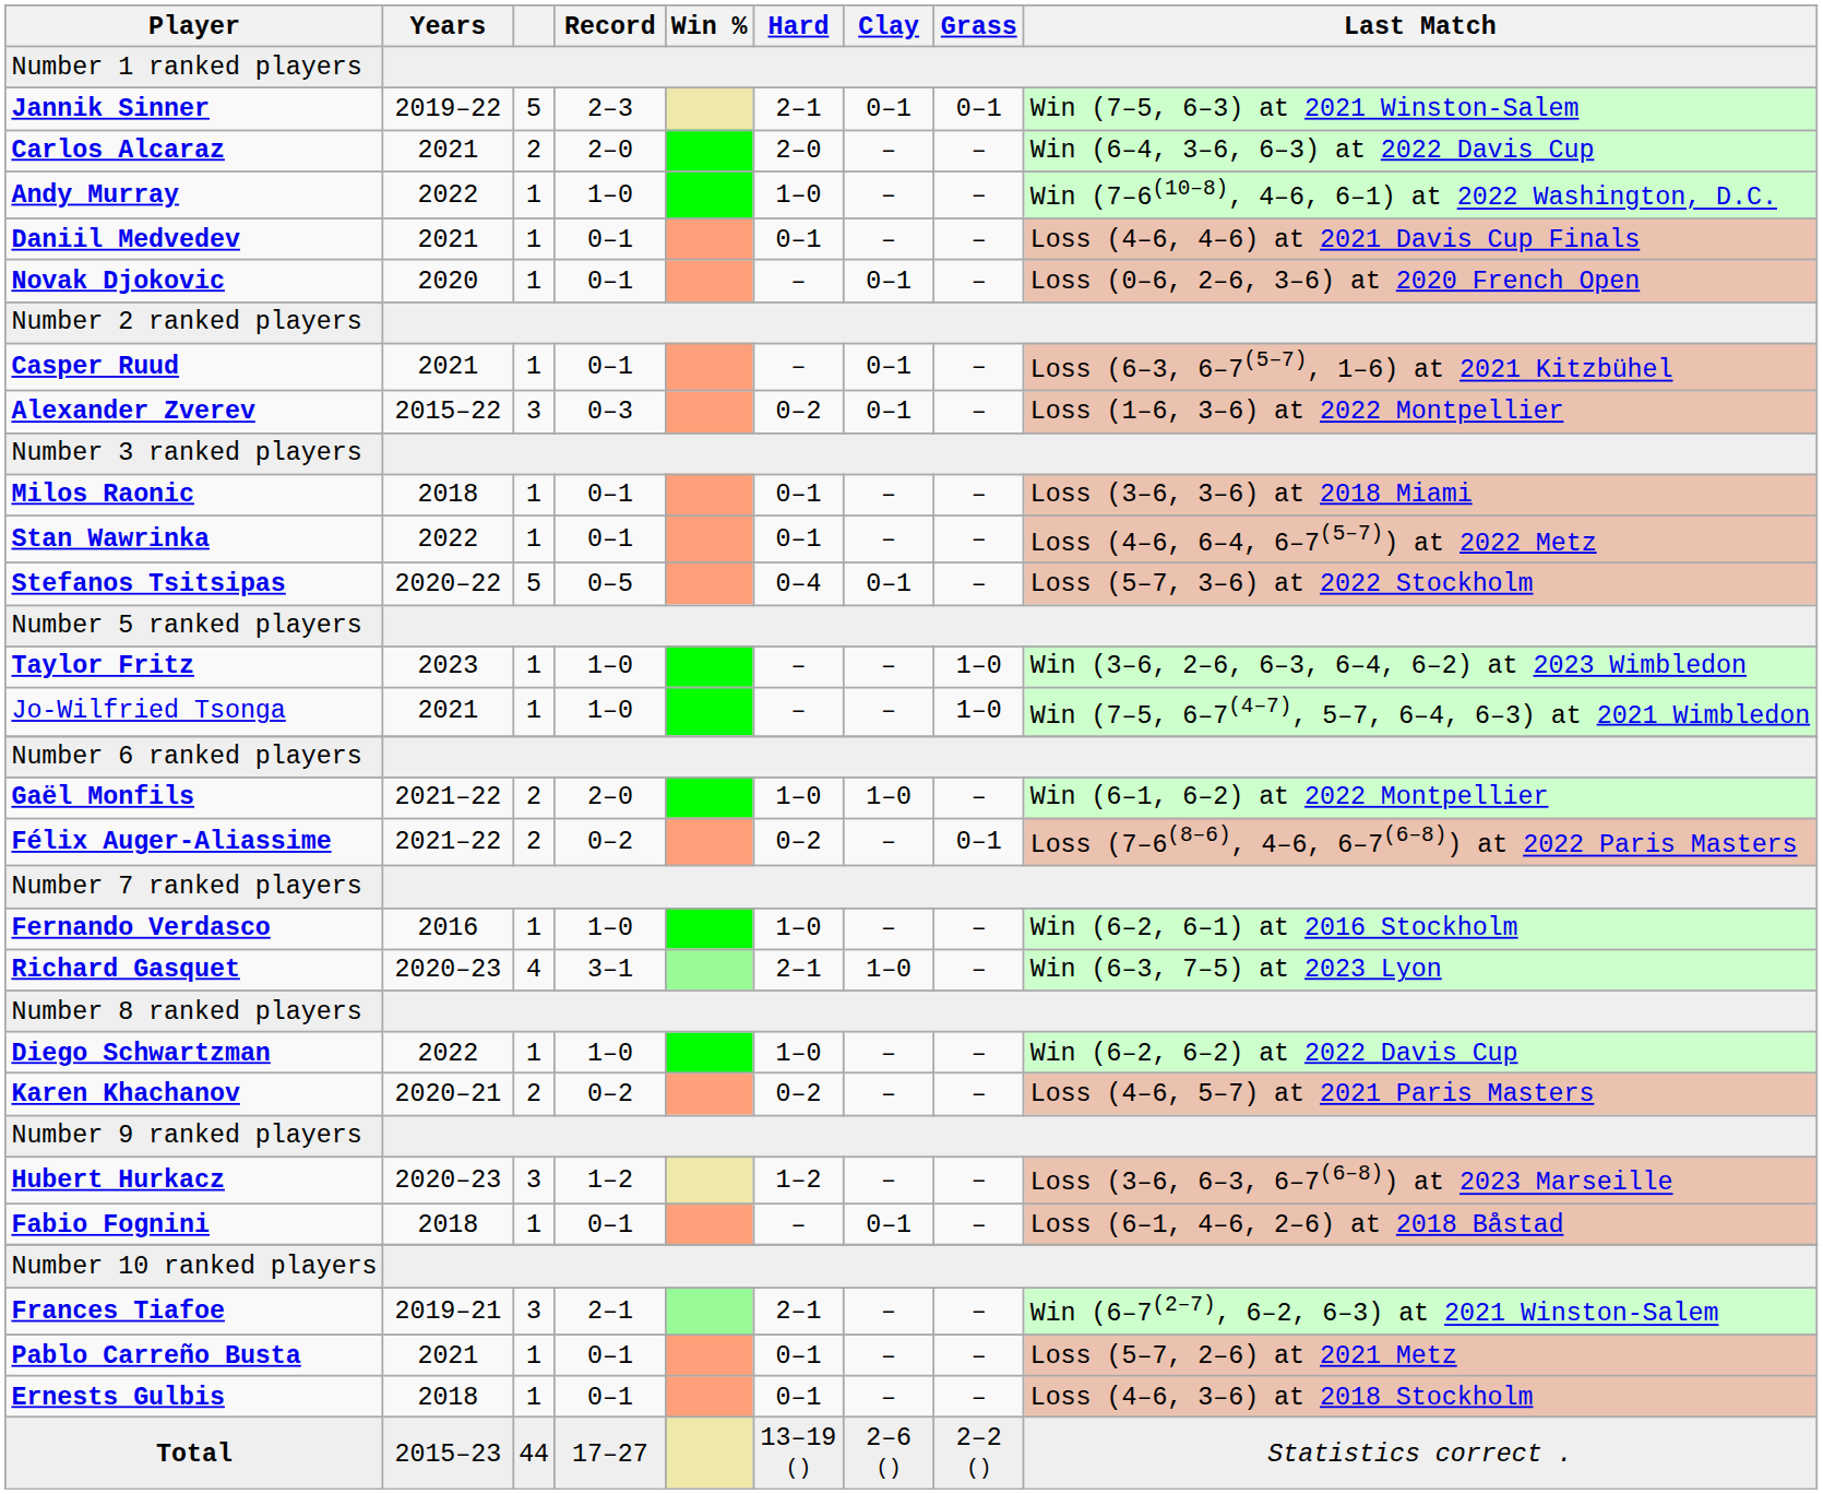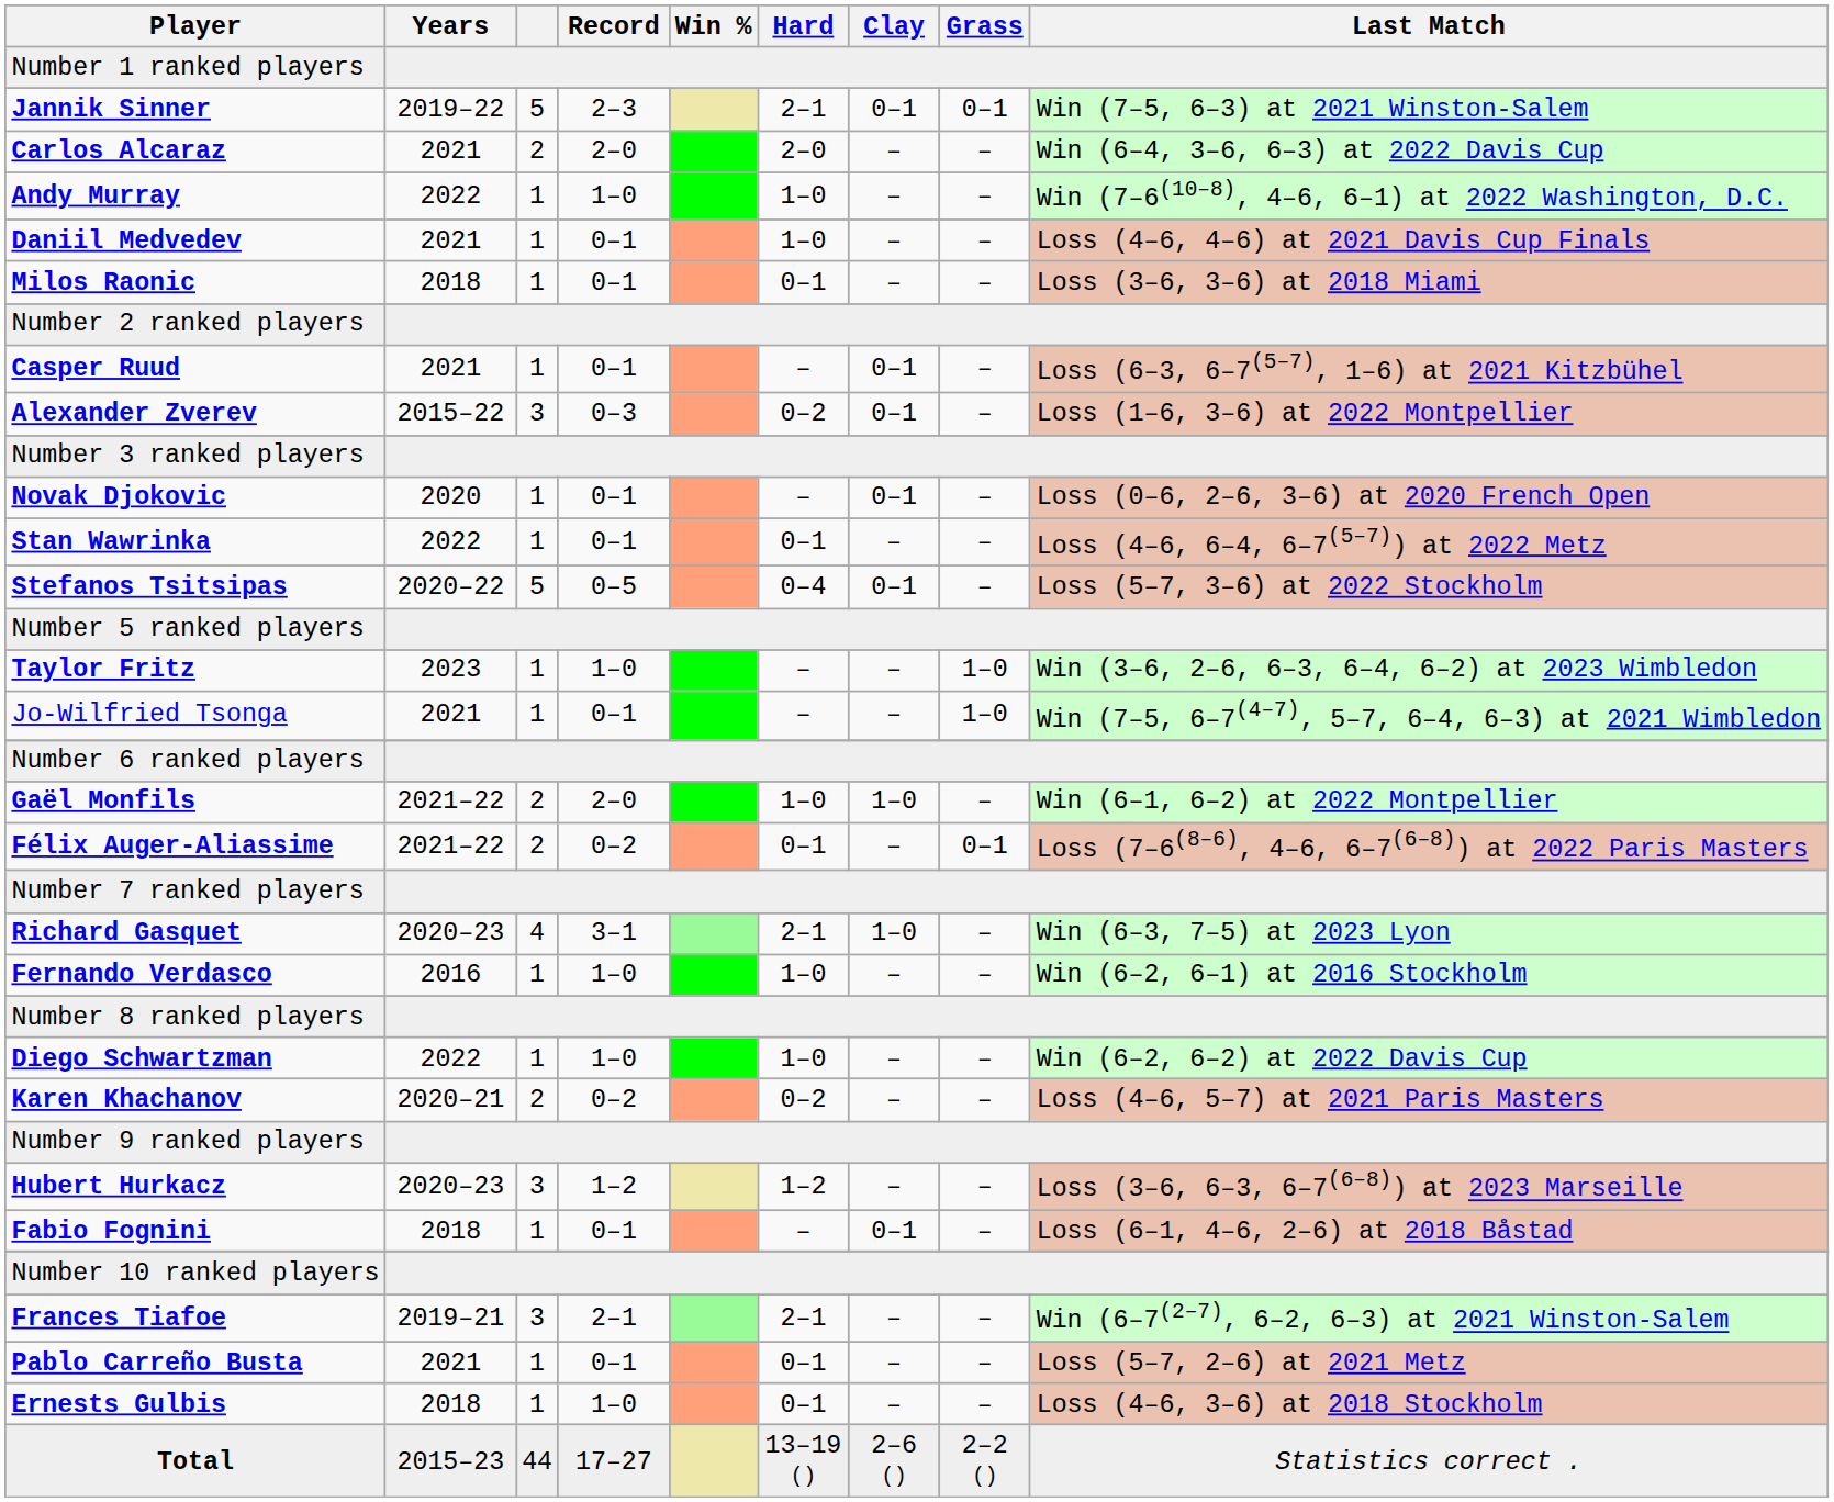 <table class="wikitable sortable nowrap" style="text-align:center">
 <tr>
 <th>Player</th>
 <th width="60">Years</th>
 <th></th>
 <th width="50" data-sort-type="number">Record</th>
 <th>Win %</th>
 <th width="40"><a href='#'>Hard</a></th>
 <th width="40"><a href='#'>Clay</a></th>
 <th width="40"><a href='#'>Grass</a></th>
 <th>Last Match</th>
 </tr>
 <tr style="background:#EFEFEF" class="sortbottom">
 <td align=left>Number 1 ranked players</td>
 <td colspan=8></td>
 </tr>
 <tr>
 <td align=left> <strong><a href='#'>Jannik Sinner</a></strong></td>
 <td>2019–22</td>
 <td>5</td>
 <td>2–3</td>
 <td bgcolor=eee8aa></td>
 <td>2–1</td>
 <td>0–1</td>
 <td>0–1</td>
 <td bgcolor=ccffcc align=left>Win (7–5, 6–3) at <a href='#'>2021 Winston-Salem</a></td>
 </tr>
 <tr>
 <td align=left> <strong><a href='#'>Carlos Alcaraz</a></strong></td>
 <td>2021</td>
 <td>2</td>
 <td>2–0</td>
 <td bgcolor=lime></td>
 <td>2–0</td>
 <td>–</td>
 <td>–</td>
 <td bgcolor=ccffcc align=left>Win (6–4, 3–6, 6–3) at <a href='#'>2022 Davis Cup</a></td>
 </tr>
 <tr>
 <td align=left> <strong><a href='#'>Andy Murray</a></strong></td>
 <td>2022</td>
 <td>1</td>
 <td>1–0</td>
 <td bgcolor=lime></td>
 <td>1–0</td>
 <td>–</td>
 <td>–</td>
 <td bgcolor=ccffcc align=left>Win (7–6<sup>(10–8)</sup>, 4–6, 6–1) at <a href='#'>2022 Washington, D.C.</a></td>
 </tr>
 <tr>
 <td align=left> <strong><a href='#'>Daniil Medvedev</a></strong></td>
 <td>2021</td>
 <td>1</td>
 <td>0–1</td>
 <td bgcolor=ffa07a></td>
-<td>0–1</td>
+<td>1–0</td>
 <td>–</td>
 <td>–</td>
 <td bgcolor=EBC2AF align=left>Loss (4–6, 4–6) at <a href='#'>2021 Davis Cup Finals</a></td>
 </tr>
 <tr>
-<td align=left> <strong><a href='#'>Novak Djokovic</a></strong></td>
-<td>2020</td>
+<td align=left> <strong><a href='#'>Milos Raonic</a></strong></td>
+<td>2018</td>
 <td>1</td>
 <td>0–1</td>
 <td bgcolor=ffa07a></td>
-<td>–</td>
 <td>0–1</td>
 <td>–</td>
-<td bgcolor=EBC2AF align=left>Loss (0–6, 2–6, 3–6) at <a href='#'>2020 French Open</a></td>
+<td>–</td>
+<td bgcolor=EBC2AF align=left>Loss (3–6, 3–6) at <a href='#'>2018 Miami</a></td>
 </tr>
 <tr style="background:#EFEFEF" class="sortbottom">
 <td align=left>Number 2 ranked players</td>
 <td colspan=8></td>
 </tr>
 <tr>
 <td align=left> <strong><a href='#'>Casper Ruud</a></strong></td>
 <td>2021</td>
 <td>1</td>
 <td>0–1</td>
 <td bgcolor=ffa07a></td>
 <td>–</td>
 <td>0–1</td>
 <td>–</td>
 <td bgcolor=EBC2AF align=left>Loss (6–3, 6–7<sup>(5–7)</sup>, 1–6) at <a href='#'>2021 Kitzbühel</a></td>
 </tr>
 <tr>
 <td align=left> <strong><a href='#'>Alexander Zverev</a></strong></td>
 <td>2015–22</td>
 <td>3</td>
 <td>0–3</td>
 <td bgcolor=ffa07a></td>
 <td>0–2</td>
 <td>0–1</td>
 <td>–</td>
 <td bgcolor=EBC2AF align=left>Loss (1–6, 3–6) at <a href='#'>2022 Montpellier</a></td>
 </tr>
 <tr style="background:#EFEFEF" class="sortbottom">
 <td align=left>Number 3 ranked players</td>
 <td colspan=8></td>
 </tr>
 <tr>
-<td align=left> <strong><a href='#'>Milos Raonic</a></strong></td>
-<td>2018</td>
+<td align=left> <strong><a href='#'>Novak Djokovic</a></strong></td>
+<td>2020</td>
 <td>1</td>
 <td>0–1</td>
 <td bgcolor=ffa07a></td>
+<td>–</td>
 <td>0–1</td>
 <td>–</td>
-<td>–</td>
-<td bgcolor=EBC2AF align=left>Loss (3–6, 3–6) at <a href='#'>2018 Miami</a></td>
+<td bgcolor=EBC2AF align=left>Loss (0–6, 2–6, 3–6) at <a href='#'>2020 French Open</a></td>
 </tr>
 <tr>
 <td align=left> <strong><a href='#'>Stan Wawrinka</a></strong></td>
 <td>2022</td>
 <td>1</td>
 <td>0–1</td>
 <td bgcolor=ffa07a></td>
 <td>0–1</td>
 <td>–</td>
 <td>–</td>
 <td bgcolor=EBC2AF align=left>Loss (4–6, 6–4, 6–7<sup>(5–7)</sup>) at <a href='#'>2022 Metz</a></td>
 </tr>
 <tr>
 <td align=left> <strong><a href='#'>Stefanos Tsitsipas</a></strong></td>
 <td>2020–22</td>
 <td>5</td>
 <td>0–5</td>
 <td bgcolor=ffa07a></td>
 <td>0–4</td>
 <td>0–1</td>
 <td>–</td>
 <td bgcolor=EBC2AF align=left>Loss (5–7, 3–6) at <a href='#'>2022 Stockholm</a></td>
 </tr>
 <tr style="background:#EFEFEF" class="sortbottom">
 <td align=left>Number 5 ranked players</td>
 <td colspan=8></td>
 </tr>
 <tr>
 <td align=left> <strong><a href='#'>Taylor Fritz</a></strong></td>
 <td>2023</td>
 <td>1</td>
 <td>1–0</td>
 <td bgcolor=lime></td>
 <td>–</td>
 <td>–</td>
 <td>1–0</td>
 <td bgcolor=ccffcc align=left>Win (3–6, 2–6, 6–3, 6–4, 6–2) at <a href='#'>2023 Wimbledon</a></td>
 </tr>
 <tr>
 <td align=left> <a href='#'>Jo-Wilfried Tsonga</a></td>
 <td>2021</td>
 <td>1</td>
-<td>1–0</td>
+<td>0–1</td>
 <td bgcolor=lime></td>
 <td>–</td>
 <td>–</td>
 <td>1–0</td>
 <td bgcolor=ccffcc align=left>Win (7–5, 6–7<sup>(4–7)</sup>, 5–7, 6–4, 6–3) at <a href='#'>2021 Wimbledon</a></td>
 </tr>
 <tr>
 </tr>
 <tr style="background:#EFEFEF" class="sortbottom">
 <td align=left>Number 6 ranked players</td>
 <td colspan=8></td>
 </tr>
 <tr>
 <td align=left> <strong><a href='#'>Gaël Monfils</a></strong></td>
 <td>2021–22</td>
 <td>2</td>
 <td>2–0</td>
 <td bgcolor=lime></td>
 <td>1–0</td>
 <td>1–0</td>
 <td>–</td>
 <td bgcolor=ccffcc align=left>Win (6–1, 6–2) at <a href='#'>2022 Montpellier</a></td>
 </tr>
 <tr>
 <td align=left> <strong><a href='#'>Félix Auger-Aliassime</a></strong></td>
 <td>2021–22</td>
 <td>2</td>
 <td>0–2</td>
 <td bgcolor=ffa07a></td>
-<td>0–2</td>
+<td>0–1</td>
 <td>–</td>
 <td>0–1</td>
 <td bgcolor=EBC2AF align=left>Loss (7–6<sup>(8–6)</sup>, 4–6, 6–7<sup>(6–8)</sup>) at <a href='#'>2022 Paris Masters</a></td>
 </tr>
 <tr style="background:#EFEFEF" class="sortbottom">
 <td align=left>Number 7 ranked players</td>
 <td colspan=8></td>
+</tr>
+<tr>
+<td align=left> <strong><a href='#'>Richard Gasquet</a></strong></td>
+<td>2020–23</td>
+<td>4</td>
+<td>3–1</td>
+<td bgcolor=#98fb98></td>
+<td>2–1</td>
+<td>1–0</td>
+<td>–</td>
+<td bgcolor=ccffcc align=left>Win (6–3, 7–5) at <a href='#'>2023 Lyon</a></td>
 </tr>
 <tr>
 <td align=left> <strong><a href='#'>Fernando Verdasco</a></strong></td>
 <td>2016</td>
 <td>1</td>
 <td>1–0</td>
 <td bgcolor=lime></td>
 <td>1–0</td>
 <td>–</td>
 <td>–</td>
 <td bgcolor=ccffcc align=left>Win (6–2, 6–1) at <a href='#'>2016 Stockholm</a></td>
-</tr>
-<tr>
-<td align=left> <strong><a href='#'>Richard Gasquet</a></strong></td>
-<td>2020–23</td>
-<td>4</td>
-<td>3–1</td>
-<td bgcolor=#98fb98></td>
-<td>2–1</td>
-<td>1–0</td>
-<td>–</td>
-<td bgcolor=ccffcc align=left>Win (6–3, 7–5) at <a href='#'>2023 Lyon</a></td>
 </tr>
 <tr style="background:#EFEFEF" class="sortbottom">
 <td align=left>Number 8 ranked players</td>
 <td colspan=8></td>
 </tr>
 <tr>
 <td align=left> <strong><a href='#'>Diego Schwartzman</a></strong></td>
 <td>2022</td>
 <td>1</td>
 <td>1–0</td>
 <td bgcolor=lime></td>
 <td>1–0</td>
 <td>–</td>
 <td>–</td>
 <td bgcolor=ccffcc align=left>Win (6–2, 6–2) at <a href='#'>2022 Davis Cup</a></td>
 </tr>
 <tr>
 <td align=left> <strong><a href='#'>Karen Khachanov</a></strong></td>
 <td>2020–21</td>
 <td>2</td>
 <td>0–2</td>
 <td bgcolor=ffa07a></td>
 <td>0–2</td>
 <td>–</td>
 <td>–</td>
 <td bgcolor=EBC2AF align=left>Loss (4–6, 5–7) at <a href='#'>2021 Paris Masters</a></td>
 </tr>
 <tr style="background:#EFEFEF" class="sortbottom">
 <td align=left>Number 9 ranked players</td>
 <td colspan=8></td>
 </tr>
 <tr>
 <td align=left> <strong><a href='#'>Hubert Hurkacz</a></strong></td>
 <td>2020–23</td>
 <td>3</td>
 <td>1–2</td>
 <td bgcolor=eee8aa></td>
 <td>1–2</td>
 <td>–</td>
 <td>–</td>
 <td bgcolor=EBC2AF align=left>Loss (3–6, 6–3, 6–7<sup>(6–8)</sup>) at <a href='#'>2023 Marseille</a></td>
 </tr>
 <tr>
 <td align=left> <strong><a href='#'>Fabio Fognini</a></strong></td>
 <td>2018</td>
 <td>1</td>
 <td>0–1</td>
 <td bgcolor=ffa07a></td>
 <td>–</td>
 <td>0–1</td>
 <td>–</td>
 <td bgcolor=EBC2AF align=left>Loss (6–1, 4–6, 2–6) at <a href='#'>2018 Båstad</a></td>
 </tr>
 <tr style="background:#EFEFEF;font-weight:bold;">
 </tr>
 <tr style="background:#EFEFEF" class="sortbottom">
 <td align=left>Number 10 ranked players</td>
 <td colspan=8></td>
 </tr>
 <tr>
 <td align=left> <strong><a href='#'>Frances Tiafoe</a></strong></td>
 <td>2019–21</td>
 <td>3</td>
 <td>2–1</td>
 <td bgcolor=#98fb98></td>
 <td>2–1</td>
 <td>–</td>
 <td>–</td>
 <td bgcolor=ccffcc align=left>Win (6–7<sup>(2–7)</sup>, 6–2, 6–3) at <a href='#'>2021 Winston-Salem</a></td>
 </tr>
 <tr>
 <td align=left> <strong><a href='#'>Pablo Carreño Busta</a></strong></td>
 <td>2021</td>
 <td>1</td>
 <td>0–1</td>
 <td bgcolor=ffa07a></td>
 <td>0–1</td>
 <td>–</td>
 <td>–</td>
 <td bgcolor=EBC2AF align=left>Loss (5–7, 2–6) at <a href='#'>2021 Metz</a></td>
 </tr>
 <tr>
 <td align=left> <strong><a href='#'>Ernests Gulbis</a></strong></td>
 <td>2018</td>
 <td>1</td>
-<td>0–1</td>
+<td>1–0</td>
 <td bgcolor=ffa07a></td>
 <td>0–1</td>
 <td>–</td>
 <td>–</td>
 <td bgcolor=EBC2AF align=left>Loss (4–6, 3–6) at <a href='#'>2018 Stockholm</a></td>
 </tr>
 <tr style="background:#EFEFEF" class="sortbottom">
 <td><strong>Total</strong></td>
 <td>2015–23</td>
 <td>44</td>
 <td>17–27</td>
 <td bgcolor=eee8aa></td>
 <td>13–19<br><small>()</small></td>
 <td>2–6<br><small>()</small></td>
 <td>2–2<br><small>()</small></td>
 <td><em>Statistics correct .</em></td>
 </tr>
 </table>
